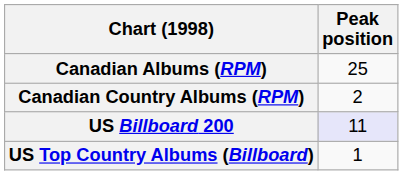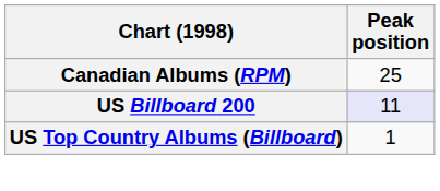 <table class="wikitable sortable plainrowheaders" style="text-align:center">
 <tr>
 <th scope="col">Chart (1998)</th>
 <th scope="col">Peak<br> position</th>
 </tr>
 <tr>
 <th scope="row">Canadian Albums (<em><a href='#'>RPM</a></em>)</th>
 <td>25</td>
 </tr>
 <tr>
-<th scope="row">Canadian Country Albums (<em><a href='#'>RPM</a></em>)</th>
-<td>2</td>
-</tr>
-<tr>
 <th scope="row">US <a href='#'><em>Billboard</em> 200</a></th>
 <td style="background: lavender;">11</td>
 </tr>
 <tr>
 <th scope="row">US <a href='#'>Top Country Albums</a> (<em><a href='#'>Billboard</a></em>)</th>
 <td>1</td>
 </tr>
 </table>
